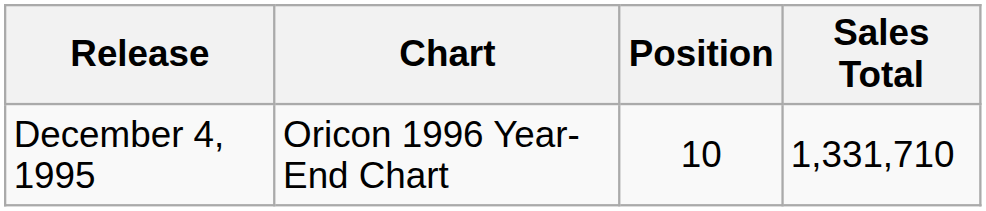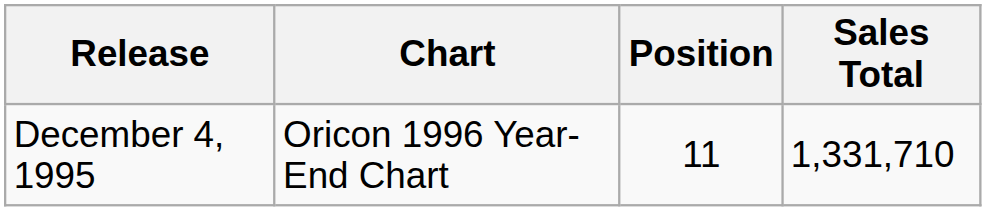 <table class="wikitable" width="425px">
 <tr>
 <th>Release</th>
 <th>Chart</th>
 <th>Position</th>
 <th>Sales Total</th>
 </tr>
 <tr>
 <td>December 4, 1995</td>
 <td>Oricon 1996 Year-End Chart</td>
-<td align="center">10</td>
+<td align="center">11</td>
 <td>1,331,710</td>
 </tr>
 </table>
